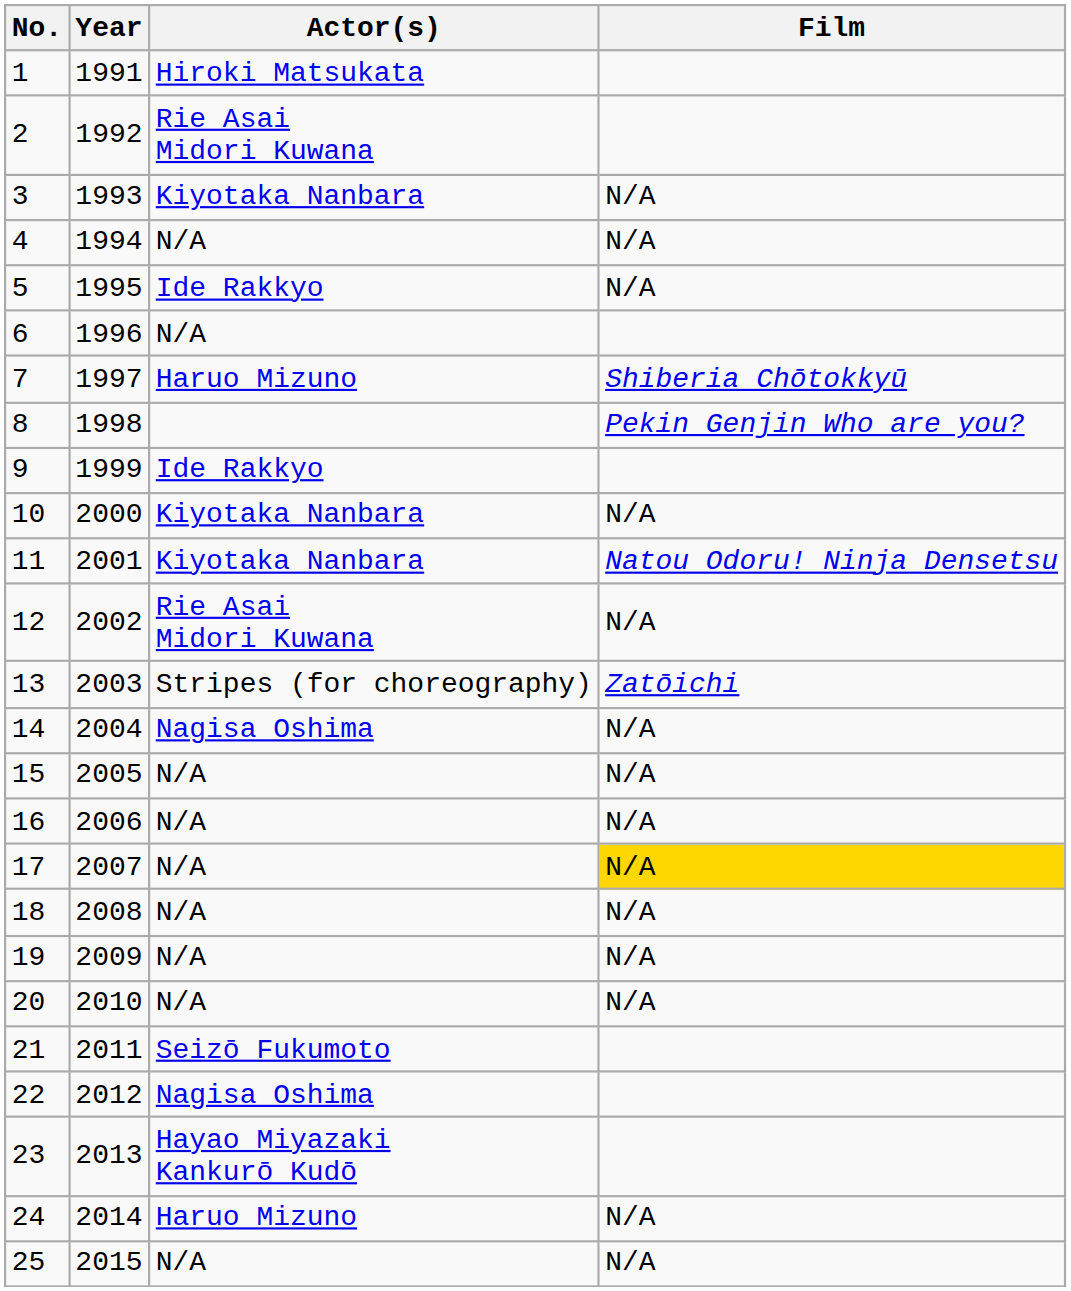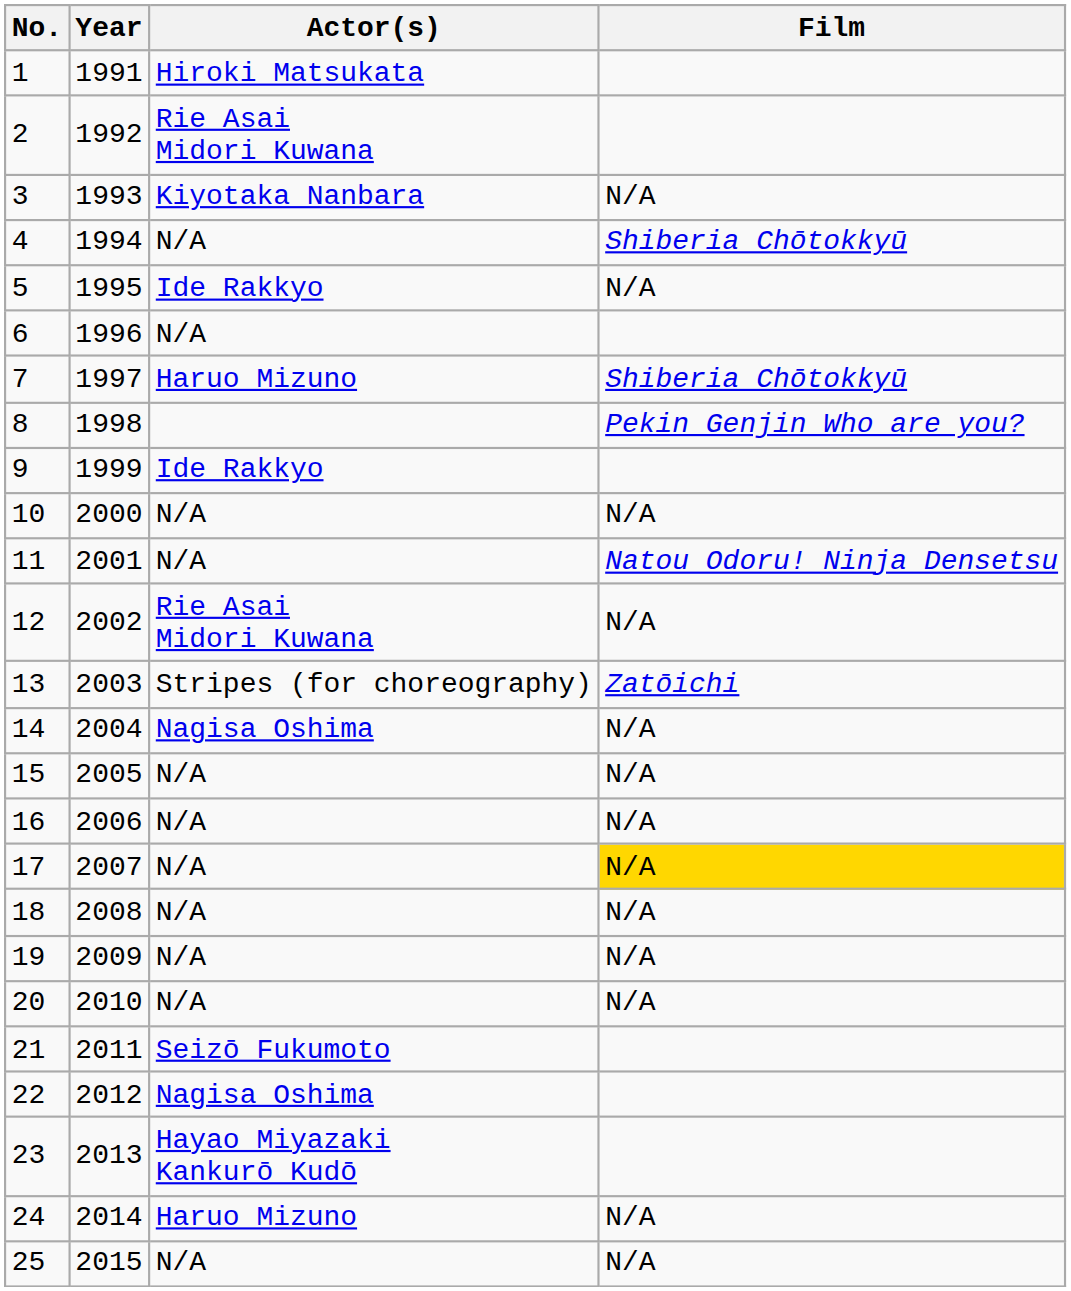 <table class="wikitable">
 <tr>
 <th>No.</th>
 <th>Year</th>
 <th>Actor(s)</th>
 <th>Film</th>
 </tr>
 <tr>
 <td>1</td>
 <td>1991</td>
 <td><a href='#'>Hiroki Matsukata</a></td>
 <td></td>
 </tr>
 <tr>
 <td>2</td>
 <td>1992</td>
 <td><a href='#'>Rie Asai</a><br><a href='#'>Midori Kuwana</a></td>
 <td></td>
 </tr>
 <tr>
 <td>3</td>
 <td>1993</td>
 <td><a href='#'>Kiyotaka Nanbara</a></td>
 <td>N/A</td>
 </tr>
 <tr>
 <td>4</td>
 <td>1994</td>
 <td>N/A</td>
-<td>N/A</td>
+<td><em><a href='#'>Shiberia Chōtokkyū</a></em></td>
 </tr>
 <tr>
 <td>5</td>
 <td>1995</td>
 <td><a href='#'>Ide Rakkyo</a></td>
 <td>N/A</td>
 </tr>
 <tr>
 <td>6</td>
 <td>1996</td>
 <td>N/A</td>
 <td></td>
 </tr>
 <tr>
 <td>7</td>
 <td>1997</td>
 <td><a href='#'>Haruo Mizuno</a></td>
 <td><em><a href='#'>Shiberia Chōtokkyū</a></em></td>
 </tr>
 <tr>
 <td>8</td>
 <td>1998</td>
 <td></td>
 <td><em><a href='#'>Pekin Genjin Who are you?</a></em></td>
 </tr>
 <tr>
 <td>9</td>
 <td>1999</td>
 <td><a href='#'>Ide Rakkyo</a></td>
 <td></td>
 </tr>
 <tr>
 <td>10</td>
 <td>2000</td>
-<td><a href='#'>Kiyotaka Nanbara</a></td>
+<td>N/A</td>
 <td>N/A</td>
 </tr>
 <tr>
 <td>11</td>
 <td>2001</td>
-<td><a href='#'>Kiyotaka Nanbara</a></td>
+<td>N/A</td>
 <td><em><a href='#'>Natou Odoru! Ninja Densetsu</a></em></td>
 </tr>
 <tr>
 <td>12</td>
 <td>2002</td>
 <td><a href='#'>Rie Asai</a><br><a href='#'>Midori Kuwana</a></td>
 <td>N/A</td>
 </tr>
 <tr>
 <td>13</td>
 <td>2003</td>
 <td>Stripes (for choreography)</td>
 <td><em><a href='#'>Zatōichi</a></em></td>
 </tr>
 <tr>
 <td>14</td>
 <td>2004</td>
 <td><a href='#'>Nagisa Oshima</a></td>
 <td>N/A</td>
 </tr>
 <tr>
 <td>15</td>
 <td>2005</td>
 <td>N/A</td>
 <td>N/A</td>
 </tr>
 <tr>
 <td>16</td>
 <td>2006</td>
 <td>N/A</td>
 <td>N/A</td>
 </tr>
 <tr>
 <td>17</td>
 <td>2007</td>
 <td>N/A</td>
 <td style="background: gold;">N/A</td>
 </tr>
 <tr>
 <td>18</td>
 <td>2008</td>
 <td>N/A</td>
 <td>N/A</td>
 </tr>
 <tr>
 <td>19</td>
 <td>2009</td>
 <td>N/A</td>
 <td>N/A</td>
 </tr>
 <tr>
 <td>20</td>
 <td>2010</td>
 <td>N/A</td>
 <td>N/A</td>
 </tr>
 <tr>
 <td>21</td>
 <td>2011</td>
 <td><a href='#'>Seizō Fukumoto</a></td>
 <td></td>
 </tr>
 <tr>
 <td>22</td>
 <td>2012</td>
 <td><a href='#'>Nagisa Oshima</a></td>
 <td></td>
 </tr>
 <tr>
 <td>23</td>
 <td>2013</td>
 <td><a href='#'>Hayao Miyazaki</a><br><a href='#'>Kankurō Kudō</a></td>
 <td></td>
 </tr>
 <tr>
 <td>24</td>
 <td>2014</td>
 <td><a href='#'>Haruo Mizuno</a></td>
 <td>N/A</td>
 </tr>
 <tr>
 <td>25</td>
 <td>2015</td>
 <td>N/A</td>
 <td>N/A</td>
 </tr>
 </table>
